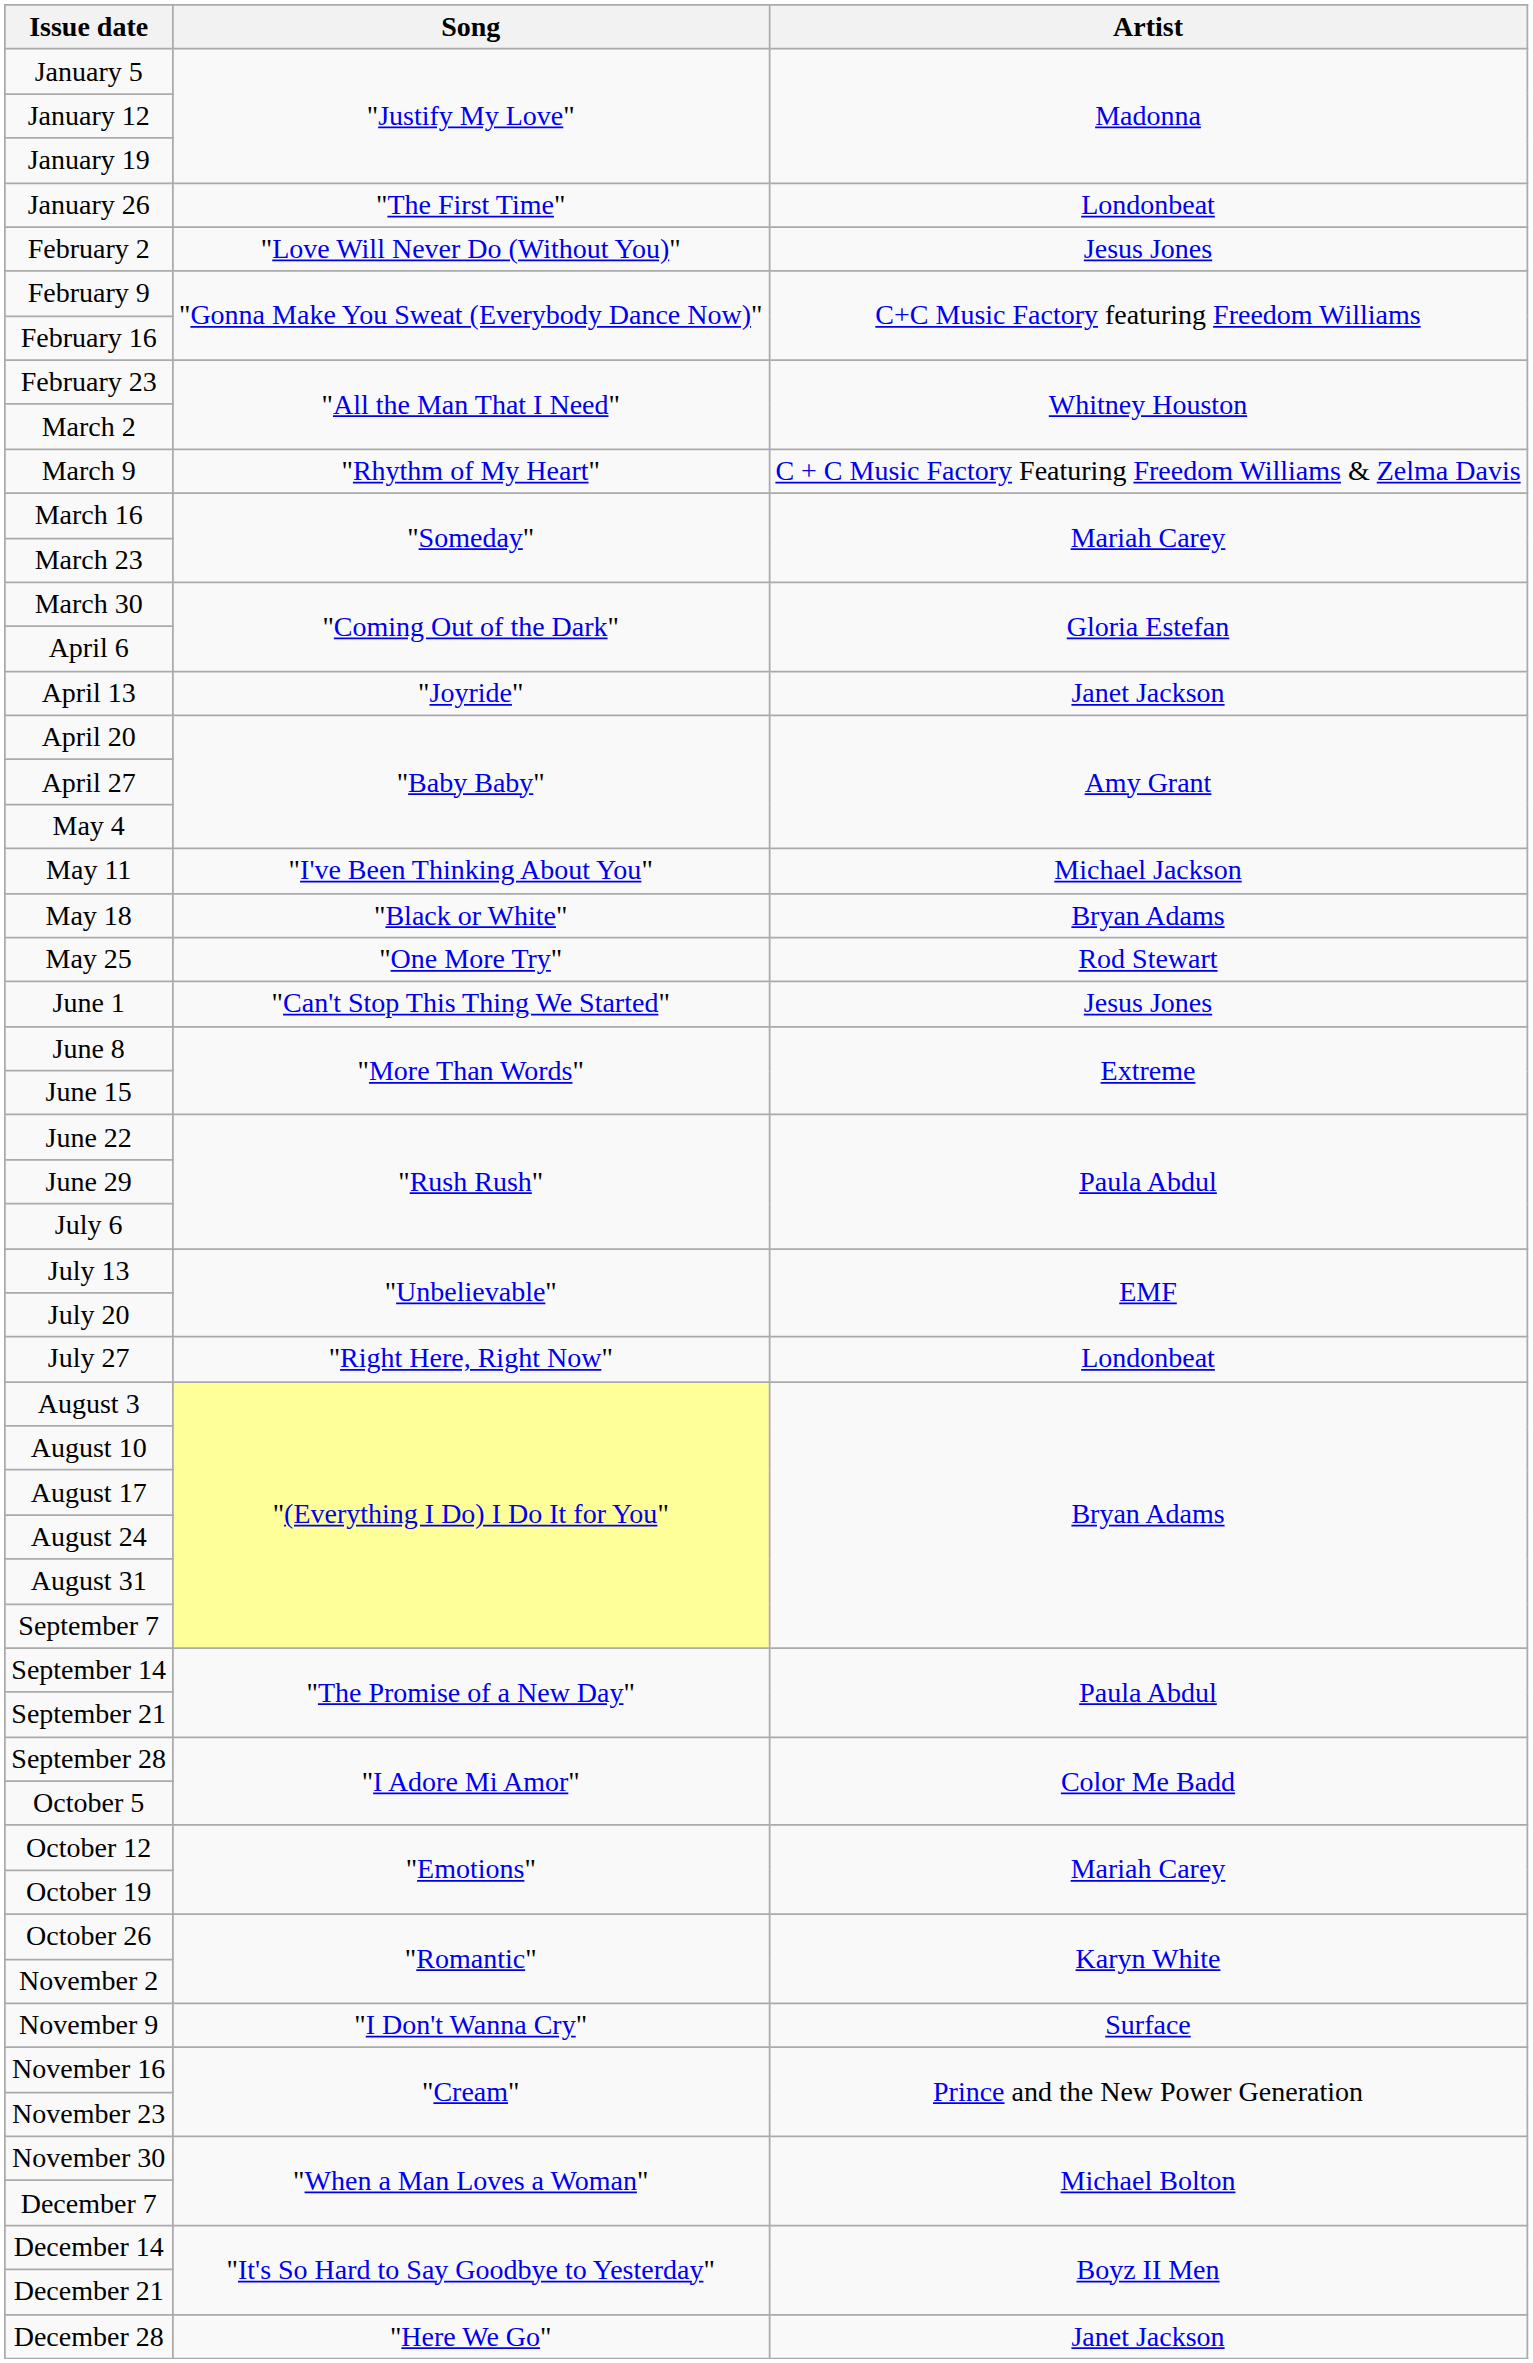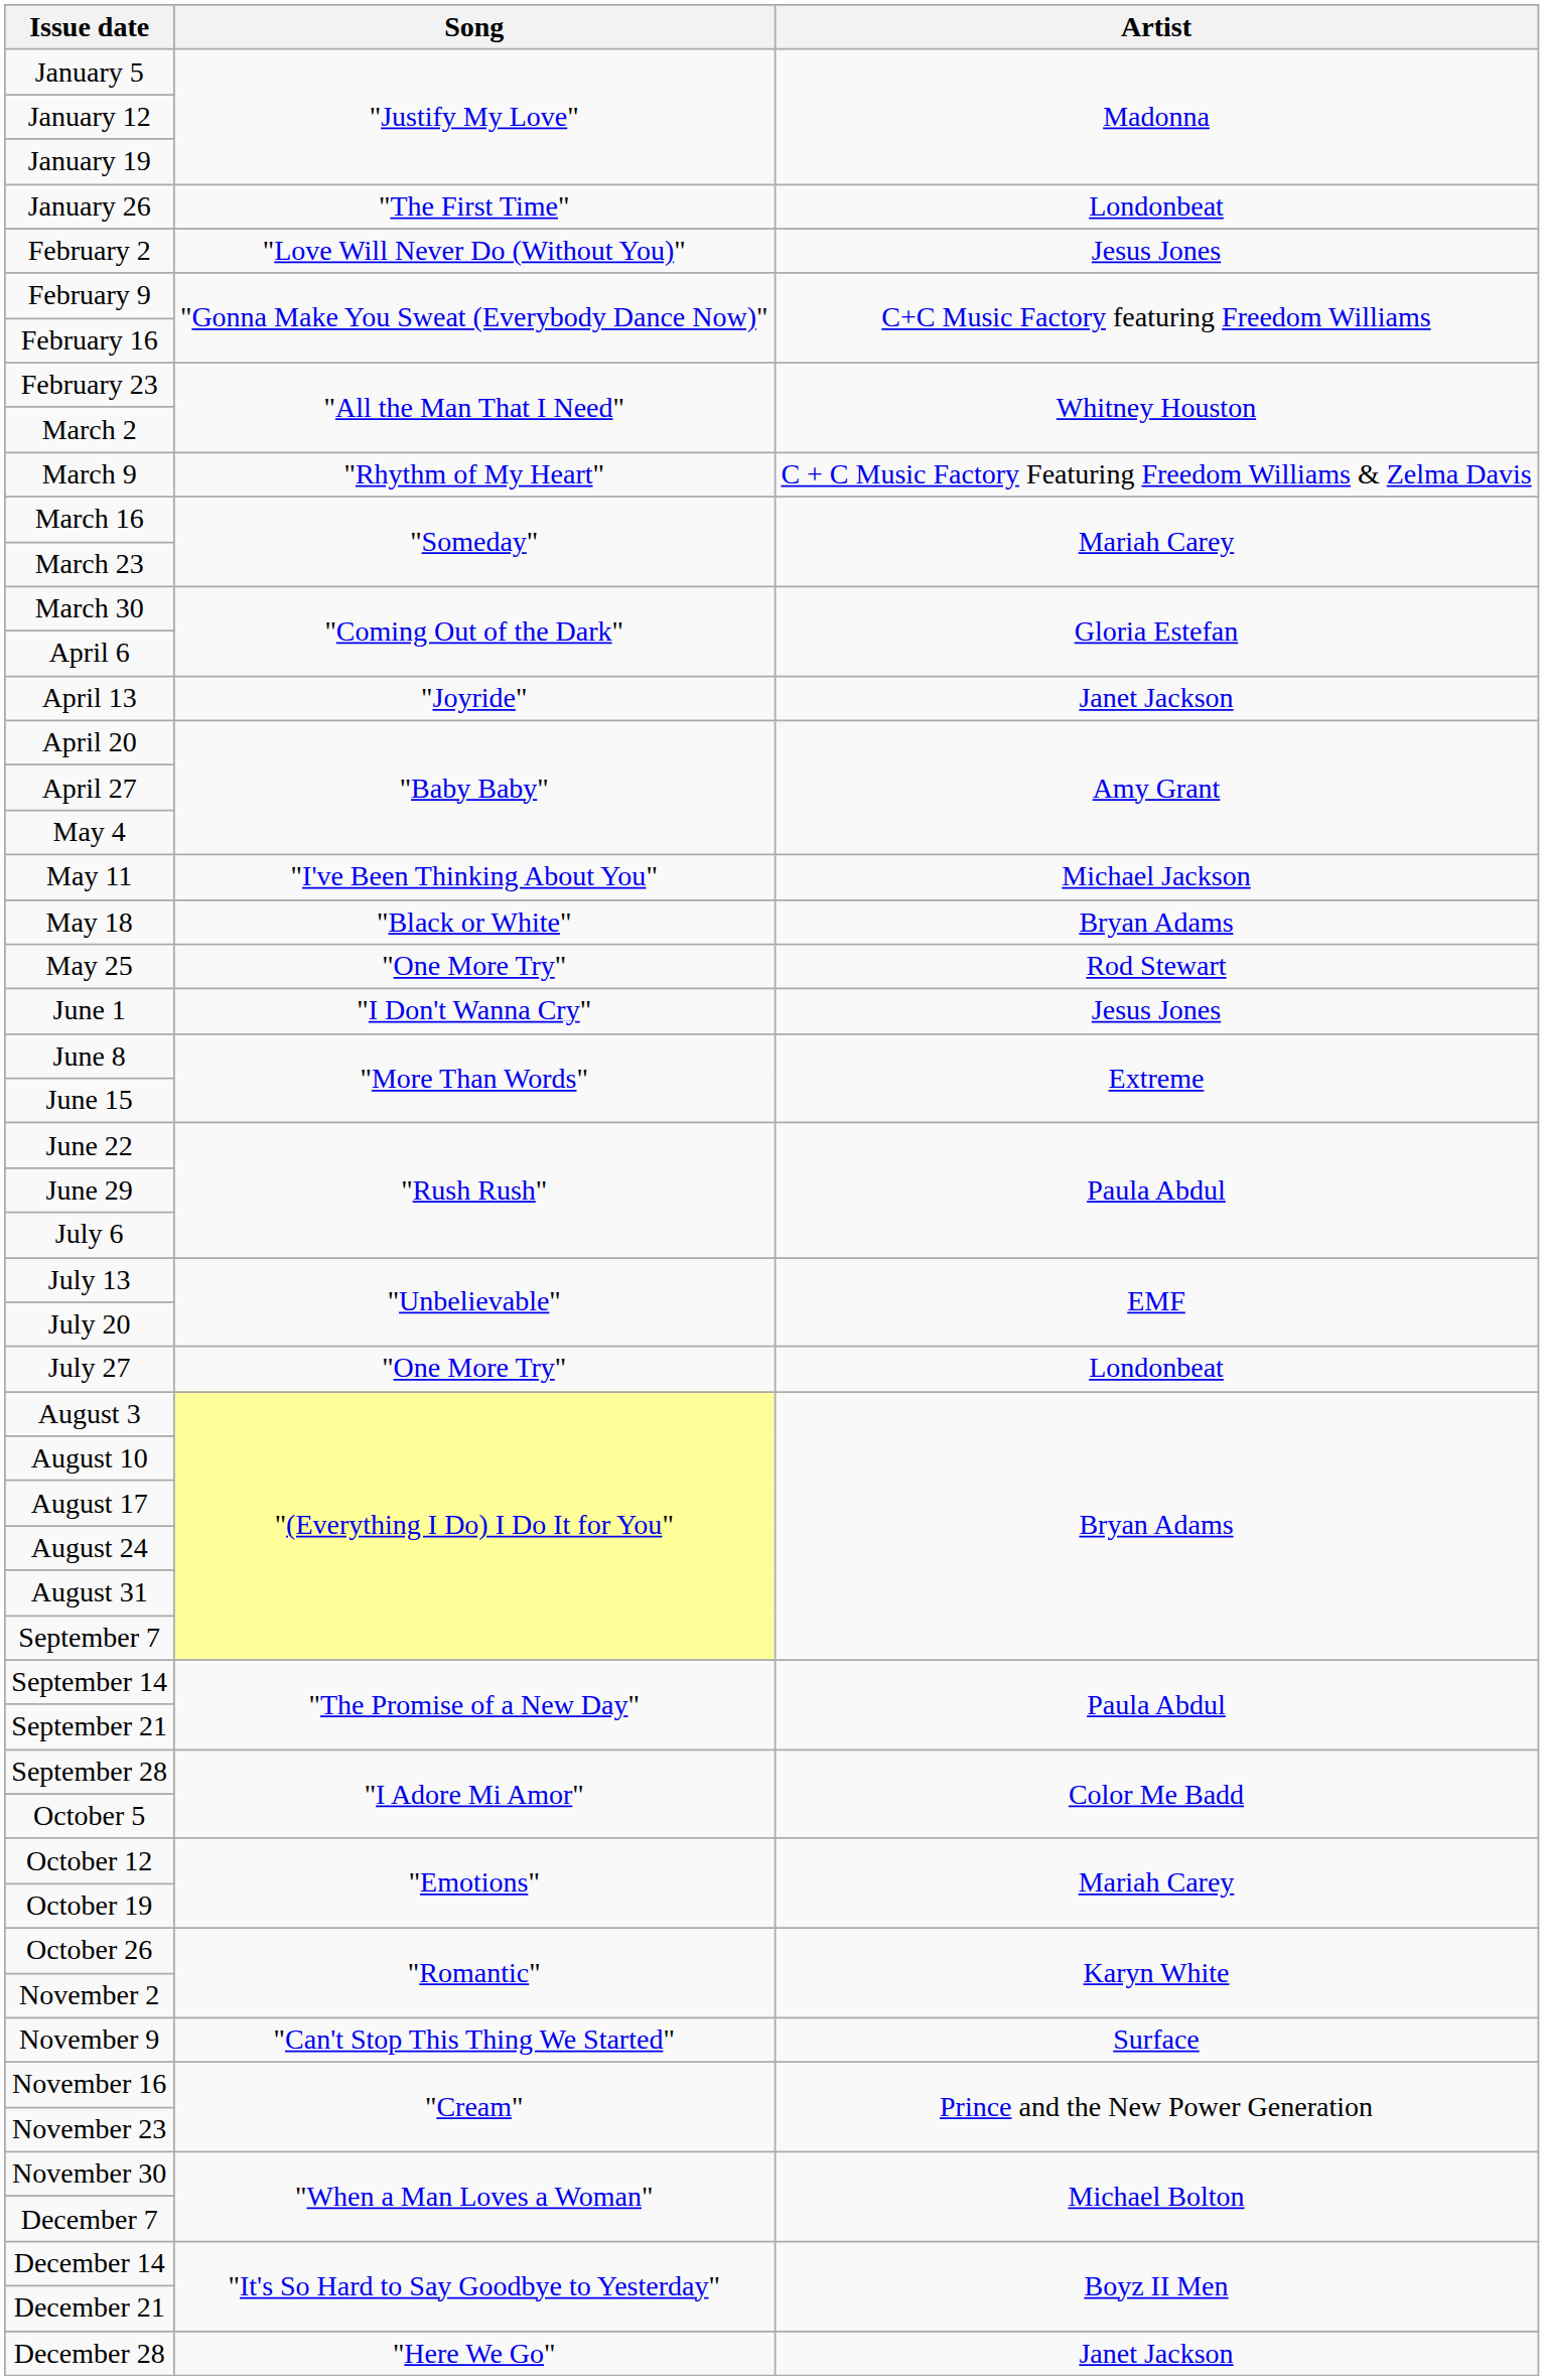 <table class="wikitable plainrowheaders" style="text-align: center">
 <tr>
 <th>Issue date</th>
 <th>Song</th>
 <th>Artist</th>
 </tr>
 <tr>
 <td>January 5</td>
 <td rowspan="3">"<a href='#'>Justify My Love</a>"</td>
 <td rowspan="3"><a href='#'>Madonna</a></td>
 </tr>
 <tr>
 <td>January 12</td>
 </tr>
 <tr>
 <td>January 19</td>
 </tr>
 <tr>
 <td>January 26</td>
 <td>"<a href='#'>The First Time</a>"</td>
 <td><a href='#'>Londonbeat</a></td>
 </tr>
 <tr>
 <td>February 2</td>
 <td>"<a href='#'>Love Will Never Do (Without You)</a>"</td>
 <td><a href='#'>Jesus Jones</a></td>
 </tr>
 <tr>
 <td>February 9</td>
 <td rowspan="2">"<a href='#'>Gonna Make You Sweat (Everybody Dance Now)</a>"</td>
 <td rowspan="2"><a href='#'>C+C Music Factory</a> featuring <a href='#'>Freedom Williams</a></td>
 </tr>
 <tr>
 <td>February 16</td>
 </tr>
 <tr>
 <td>February 23</td>
 <td rowspan="2">"<a href='#'>All the Man That I Need</a>"</td>
 <td rowspan="2"><a href='#'>Whitney Houston</a></td>
 </tr>
 <tr>
 <td>March 2</td>
 </tr>
 <tr>
 <td>March 9</td>
 <td>"<a href='#'>Rhythm of My Heart</a>"</td>
 <td><a href='#'>C + C Music Factory</a> Featuring <a href='#'>Freedom Williams</a> & <a href='#'>Zelma Davis</a></td>
 </tr>
 <tr>
 <td>March 16</td>
 <td rowspan="2">"<a href='#'>Someday</a>"</td>
 <td rowspan="2"><a href='#'>Mariah Carey</a></td>
 </tr>
 <tr>
 <td>March 23</td>
 </tr>
 <tr>
 <td>March 30</td>
 <td rowspan="2">"<a href='#'>Coming Out of the Dark</a>"</td>
 <td rowspan="2"><a href='#'>Gloria Estefan</a></td>
 </tr>
 <tr>
 <td>April 6</td>
 </tr>
 <tr>
 <td>April 13</td>
 <td>"<a href='#'>Joyride</a>"</td>
 <td><a href='#'>Janet Jackson</a></td>
 </tr>
 <tr>
 <td>April 20</td>
 <td rowspan="3">"<a href='#'>Baby Baby</a>"</td>
 <td rowspan="3"><a href='#'>Amy Grant</a></td>
 </tr>
 <tr>
 <td>April 27</td>
 </tr>
 <tr>
 <td>May 4</td>
 </tr>
 <tr>
 <td>May 11</td>
 <td>"<a href='#'>I've Been Thinking About You</a>"</td>
 <td><a href='#'>Michael Jackson</a></td>
 </tr>
 <tr>
 <td>May 18</td>
 <td>"<a href='#'>Black or White</a>"</td>
 <td><a href='#'>Bryan Adams</a></td>
 </tr>
 <tr>
 <td>May 25</td>
 <td>"<a href='#'>One More Try</a>"</td>
 <td><a href='#'>Rod Stewart</a></td>
 </tr>
 <tr>
 <td>June 1</td>
-<td>"<a href='#'>Can't Stop This Thing We Started</a>"</td>
+<td>"<a href='#'>I Don't Wanna Cry</a>"</td>
 <td><a href='#'>Jesus Jones</a></td>
 </tr>
 <tr>
 <td>June 8</td>
 <td rowspan="2">"<a href='#'>More Than Words</a>"</td>
 <td rowspan="2"><a href='#'>Extreme</a></td>
 </tr>
 <tr>
 <td>June 15</td>
 </tr>
 <tr>
 <td>June 22</td>
 <td rowspan="3">"<a href='#'>Rush Rush</a>"</td>
 <td rowspan="3"><a href='#'>Paula Abdul</a></td>
 </tr>
 <tr>
 <td>June 29</td>
 </tr>
 <tr>
 <td>July 6</td>
 </tr>
 <tr>
 <td>July 13</td>
 <td rowspan="2">"<a href='#'>Unbelievable</a>"</td>
 <td rowspan="2"><a href='#'>EMF</a></td>
 </tr>
 <tr>
 <td>July 20</td>
 </tr>
 <tr>
 <td>July 27</td>
-<td>"<a href='#'>Right Here, Right Now</a>"</td>
+<td>"<a href='#'>One More Try</a>"</td>
 <td><a href='#'>Londonbeat</a></td>
 </tr>
 <tr>
 <td>August 3</td>
 <td bgcolor=#FFFF99  rowspan="6">"<a href='#'>(Everything I Do) I Do It for You</a>" </td>
 <td rowspan="6"><a href='#'>Bryan Adams</a></td>
 </tr>
 <tr>
 <td>August 10</td>
 </tr>
 <tr>
 <td>August 17</td>
 </tr>
 <tr>
 <td>August 24</td>
 </tr>
 <tr>
 <td>August 31</td>
 </tr>
 <tr>
 <td>September 7</td>
 </tr>
 <tr>
 <td>September 14</td>
 <td rowspan="2">"<a href='#'>The Promise of a New Day</a>"</td>
 <td rowspan="2"><a href='#'>Paula Abdul</a></td>
 </tr>
 <tr>
 <td>September 21</td>
 </tr>
 <tr>
 <td>September 28</td>
 <td rowspan="2">"<a href='#'>I Adore Mi Amor</a>"</td>
 <td rowspan="2"><a href='#'>Color Me Badd</a></td>
 </tr>
 <tr>
 <td>October 5</td>
 </tr>
 <tr>
 <td>October 12</td>
 <td rowspan="2">"<a href='#'>Emotions</a>"</td>
 <td rowspan="2"><a href='#'>Mariah Carey</a></td>
 </tr>
 <tr>
 <td>October 19</td>
 </tr>
 <tr>
 <td>October 26</td>
 <td rowspan="2">"<a href='#'>Romantic</a>"</td>
 <td rowspan="2"><a href='#'>Karyn White</a></td>
 </tr>
 <tr>
 <td>November 2</td>
 </tr>
 <tr>
 <td>November 9</td>
-<td>"<a href='#'>I Don't Wanna Cry</a>"</td>
+<td>"<a href='#'>Can't Stop This Thing We Started</a>"</td>
 <td><a href='#'>Surface</a></td>
 </tr>
 <tr>
 <td>November 16</td>
 <td rowspan="2">"<a href='#'>Cream</a>"</td>
 <td rowspan="2"><a href='#'>Prince</a> and the New Power Generation</td>
 </tr>
 <tr>
 <td>November 23</td>
 </tr>
 <tr>
 <td>November 30</td>
 <td rowspan="2">"<a href='#'>When a Man Loves a Woman</a>"</td>
 <td rowspan="2"><a href='#'>Michael Bolton</a></td>
 </tr>
 <tr>
 <td>December 7</td>
 </tr>
 <tr>
 <td>December 14</td>
 <td rowspan="2">"<a href='#'>It's So Hard to Say Goodbye to Yesterday</a>"</td>
 <td rowspan="2"><a href='#'>Boyz II Men</a></td>
 </tr>
 <tr>
 <td>December 21</td>
 </tr>
 <tr>
 <td>December 28</td>
 <td>"<a href='#'>Here We Go</a>"</td>
 <td><a href='#'>Janet Jackson</a></td>
 </tr>
 </table>
